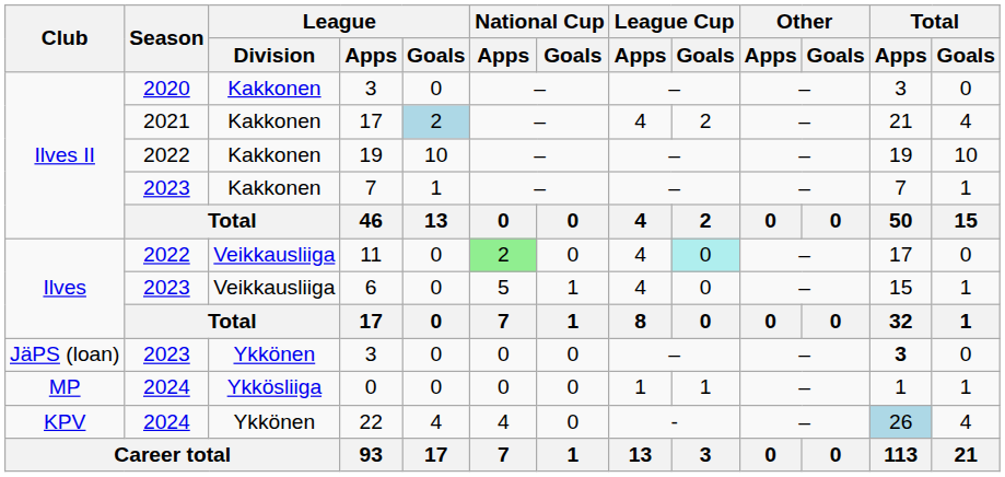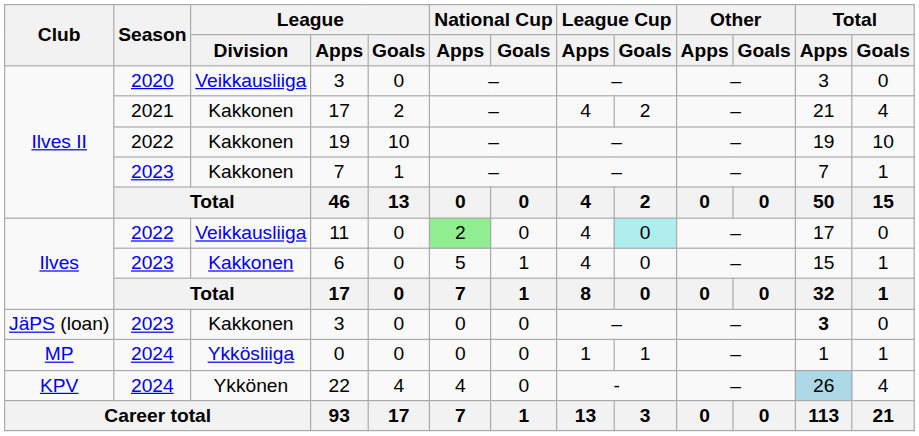 <table class="wikitable" style="text-align: center;">
 <tr>
 <th rowspan=2>Club</th>
 <th rowspan=2>Season</th>
 <th colspan=3>League</th>
 <th colspan=2>National Cup</th>
 <th colspan=2>League Cup</th>
 <th colspan=2>Other</th>
 <th colspan=2>Total</th>
 </tr>
 <tr>
 <th>Division</th>
 <th>Apps</th>
 <th>Goals</th>
 <th>Apps</th>
 <th>Goals</th>
 <th>Apps</th>
 <th>Goals</th>
 <th>Apps</th>
 <th>Goals</th>
 <th>Apps</th>
 <th>Goals</th>
 </tr>
 <tr>
 <td rowspan=5><a href='#'>Ilves II</a></td>
 <td><a href='#'>2020</a></td>
-<td><a href='#'>Kakkonen</a></td>
+<td><a href='#'>Veikkausliiga</a></td>
 <td>3</td>
 <td>0</td>
 <td colspan="2">–</td>
 <td colspan="2">–</td>
 <td colspan="2">–</td>
 <td>3</td>
 <td>0</td>
 </tr>
 <tr>
 <td>2021</td>
 <td>Kakkonen</td>
 <td>17</td>
-<td style="background: lightblue;">2</td>
+<td>2</td>
 <td colspan="2">–</td>
 <td>4</td>
 <td>2</td>
 <td colspan="2">–</td>
 <td>21</td>
 <td>4</td>
 </tr>
 <tr>
 <td>2022</td>
 <td>Kakkonen</td>
 <td>19</td>
 <td>10</td>
 <td colspan="2">–</td>
 <td colspan="2">–</td>
 <td colspan="2">–</td>
 <td>19</td>
 <td>10</td>
 </tr>
 <tr>
 <td><a href='#'>2023</a></td>
 <td>Kakkonen</td>
 <td>7</td>
 <td>1</td>
 <td colspan="2">–</td>
 <td colspan="2">–</td>
 <td colspan="2">–</td>
 <td>7</td>
 <td>1</td>
 </tr>
 <tr>
 <th colspan=2>Total</th>
 <th>46</th>
 <th>13</th>
 <th>0</th>
 <th>0</th>
 <th>4</th>
 <th>2</th>
 <th>0</th>
 <th>0</th>
 <th>50</th>
 <th>15</th>
 </tr>
 <tr>
 <td rowspan="3"><a href='#'>Ilves</a></td>
 <td><a href='#'>2022</a></td>
 <td><a href='#'>Veikkausliiga</a></td>
 <td>11</td>
 <td>0</td>
 <td style="background: lightgreen;">2</td>
 <td>0</td>
 <td>4</td>
 <td style="background: paleturquoise;">0</td>
 <td colspan="2">–</td>
 <td>17</td>
 <td>0</td>
 </tr>
 <tr>
 <td><a href='#'>2023</a></td>
-<td>Veikkausliiga</td>
+<td><a href='#'>Kakkonen</a></td>
 <td>6</td>
 <td>0</td>
 <td>5</td>
 <td>1</td>
 <td>4</td>
 <td>0</td>
 <td colspan="2">–</td>
 <td>15</td>
 <td>1</td>
 </tr>
 <tr>
 <th colspan=2>Total</th>
 <th>17</th>
 <th>0</th>
 <th>7</th>
 <th>1</th>
 <th>8</th>
 <th>0</th>
 <th>0</th>
 <th>0</th>
 <th>32</th>
 <th>1</th>
 </tr>
 <tr>
 <td><a href='#'>JäPS</a> (loan)</td>
 <td><a href='#'>2023</a></td>
-<td><a href='#'>Ykkönen</a></td>
+<td>Kakkonen</td>
 <td>3</td>
 <td>0</td>
 <td>0</td>
 <td>0</td>
 <td colspan="2">–</td>
 <td colspan="2">–</td>
 <td><strong>3</strong></td>
 <td>0</td>
 </tr>
 <tr>
 <td><a href='#'>MP</a></td>
 <td><a href='#'>2024</a></td>
 <td><a href='#'>Ykkösliiga</a></td>
 <td>0</td>
 <td>0</td>
 <td>0</td>
 <td>0</td>
 <td>1</td>
 <td>1</td>
 <td colspan=2>–</td>
 <td>1</td>
 <td>1</td>
 </tr>
 <tr>
 <td><a href='#'>KPV</a></td>
 <td><a href='#'>2024</a></td>
 <td>Ykkönen</td>
 <td>22</td>
 <td>4</td>
 <td>4</td>
 <td>0</td>
 <td colspan=2>-</td>
 <td colspan=2>–</td>
 <td style="background: lightblue;">26</td>
 <td>4</td>
 </tr>
 <tr>
 <th colspan=3>Career total</th>
 <th>93</th>
 <th>17</th>
 <th>7</th>
 <th>1</th>
 <th>13</th>
 <th>3</th>
 <th>0</th>
 <th>0</th>
 <th>113</th>
 <th>21</th>
 </tr>
 </table>
